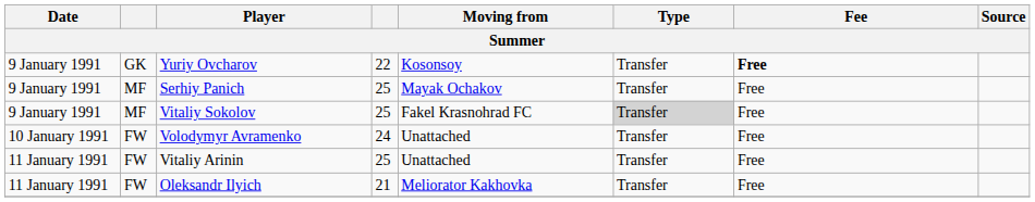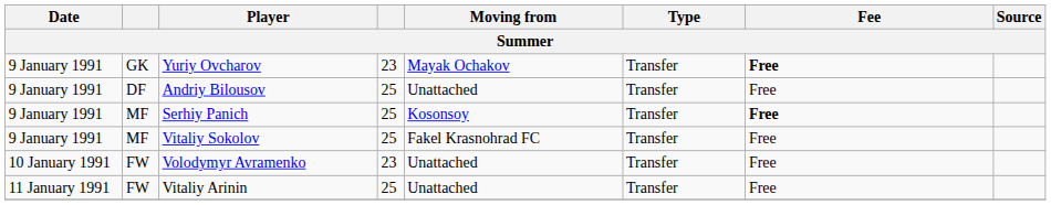 <table class="wikitable sortable">
 <tr>
 <th style="width:115px;">Date</th>
 <th style="width:30px;"></th>
 <th style="width:220px;">Player</th>
 <th style="width:20px;"></th>
 <th style="width:220px;">Moving from</th>
 <th style="width:120px;" class="unsortable">Type</th>
 <th style="width:250px;" class="unsortable">Fee</th>
 <th style="width:20px;">Source</th>
 </tr>
 <tr>
 <th colspan=8>Summer</th>
 </tr>
 <tr>
 <td>9 January 1991</td>
 <td>GK</td>
 <td> <a href='#'>Yuriy Ovcharov</a></td>
-<td>22</td>
+<td>23</td>
+<td> <a href='#'>Mayak Ochakov</a></td>
+<td>Transfer</td>
+<td><strong>Free</strong></td>
+<td></td>
+</tr>
+<tr>
+<td>9 January 1991</td>
+<td>DF</td>
+<td> <a href='#'>Andriy Bilousov</a></td>
+<td>25</td>
+<td>Unattached</td>
+<td>Transfer</td>
+<td>Free</td>
+<td></td>
+</tr>
+<tr>
+<td>9 January 1991</td>
+<td>MF</td>
+<td> <a href='#'>Serhiy Panich</a></td>
+<td>25</td>
 <td> <a href='#'>Kosonsoy</a></td>
 <td>Transfer</td>
 <td><strong>Free</strong></td>
 <td></td>
 </tr>
 <tr>
 <td>9 January 1991</td>
 <td>MF</td>
-<td> <a href='#'>Serhiy Panich</a></td>
-<td>25</td>
-<td> <a href='#'>Mayak Ochakov</a></td>
-<td>Transfer</td>
-<td>Free</td>
-<td></td>
-</tr>
-<tr>
-<td>9 January 1991</td>
-<td>MF</td>
 <td> <a href='#'>Vitaliy Sokolov</a></td>
 <td>25</td>
 <td> Fakel Krasnohrad FC</td>
-<td style="background: lightgrey;">Transfer</td>
+<td>Transfer</td>
 <td>Free</td>
 <td></td>
 </tr>
 <tr>
 <td>10 January 1991</td>
 <td>FW</td>
 <td> <a href='#'>Volodymyr Avramenko</a></td>
-<td>24</td>
+<td>23</td>
 <td>Unattached</td>
 <td>Transfer</td>
 <td>Free</td>
 <td></td>
 </tr>
 <tr>
 <td>11 January 1991</td>
 <td>FW</td>
 <td> Vitaliy Arinin</td>
 <td>25</td>
 <td>Unattached</td>
 <td>Transfer</td>
 <td>Free</td>
 <td></td>
 </tr>
 <tr>
-<td>11 January 1991</td>
-<td>FW</td>
-<td> <a href='#'>Oleksandr Ilyich</a></td>
-<td>21</td>
-<td> <a href='#'>Meliorator Kakhovka</a></td>
-<td>Transfer</td>
-<td>Free</td>
-<td></td>
-</tr>
-<tr>
 </tr>
 </table>
